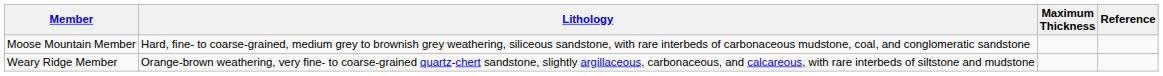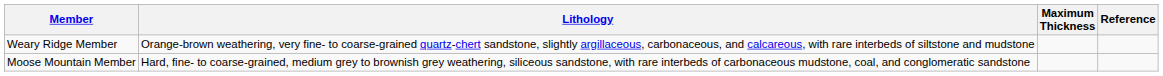 <table class="wikitable">
 <tr>
 <th><a href='#'>Member</a></th>
 <th><a href='#'>Lithology</a></th>
 <th>Maximum<br>Thickness</th>
 <th>Reference</th>
 </tr>
 <tr>
+<td>Weary Ridge Member</td>
+<td>Orange-brown weathering, very fine- to coarse-grained <a href='#'>quartz</a>-<a href='#'>chert</a> sandstone, slightly <a href='#'>argillaceous</a>, carbonaceous, and <a href='#'>calcareous</a>, with rare interbeds of siltstone and mudstone</td>
+<td></td>
+<td></td>
+</tr>
+<tr>
 <td>Moose Mountain Member</td>
 <td>Hard, fine- to coarse-grained, medium grey to brownish grey weathering, siliceous sandstone, with rare interbeds of carbonaceous mudstone, coal, and conglomeratic sandstone</td>
 <td></td>
 <td><br></td>
 </tr>
-<tr>
-<td>Weary Ridge Member</td>
-<td>Orange-brown weathering, very fine- to coarse-grained <a href='#'>quartz</a>-<a href='#'>chert</a> sandstone, slightly <a href='#'>argillaceous</a>, carbonaceous, and <a href='#'>calcareous</a>, with rare interbeds of siltstone and mudstone</td>
-<td></td>
-<td></td>
-</tr>
 </table>
